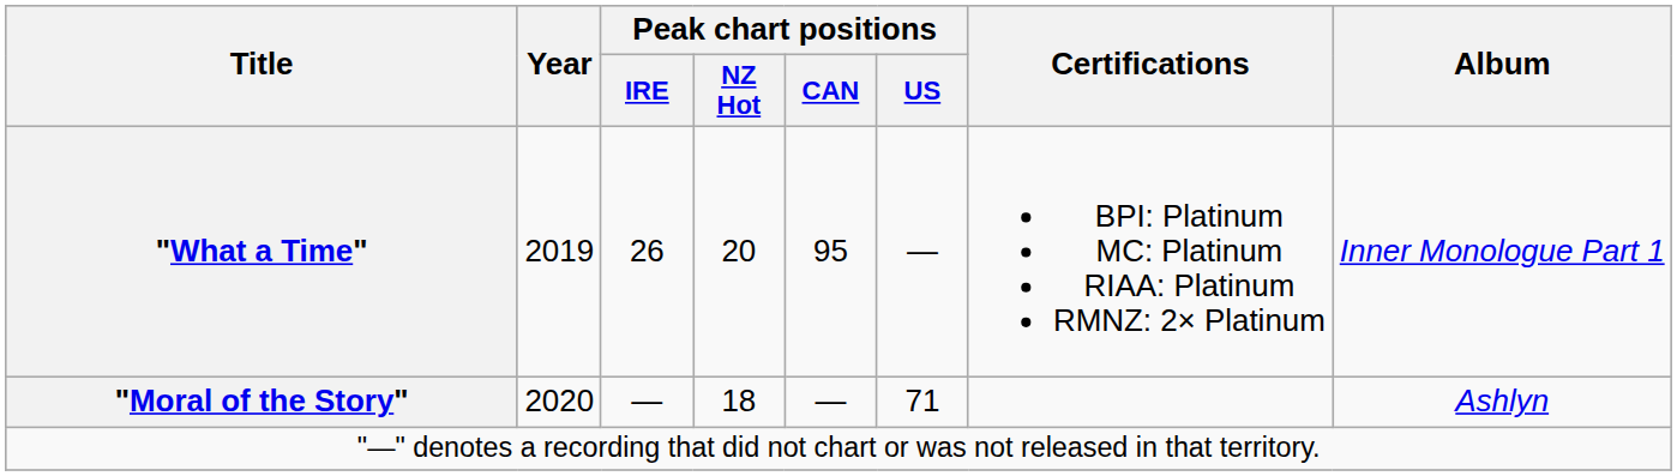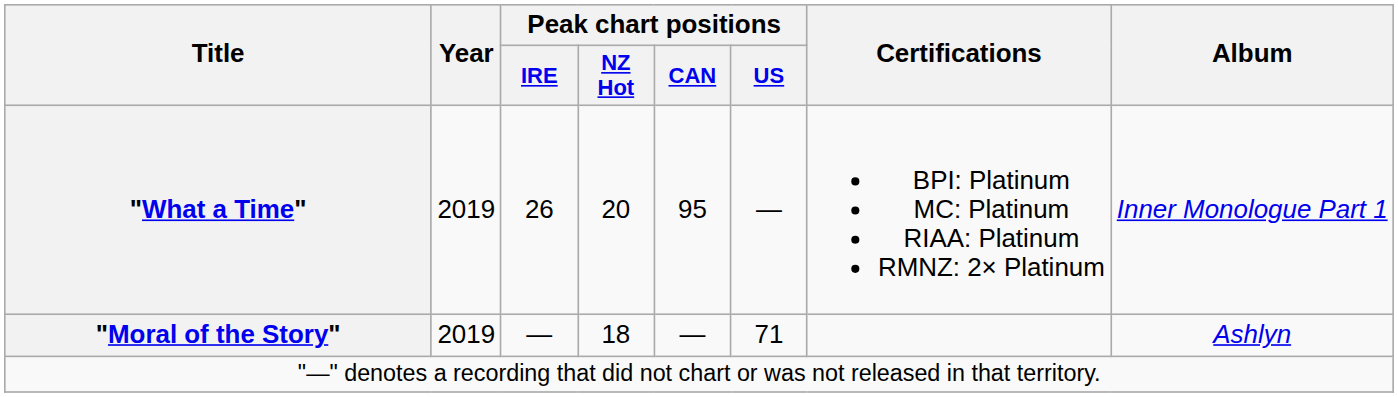 <table class="wikitable plainrowheaders" style="text-align:center;">
 <tr>
 <th scope="col" rowspan="2" style="width:16em;">Title</th>
 <th scope="col" rowspan="2" style="width:1em;">Year</th>
 <th scope="col" colspan="4">Peak chart positions</th>
 <th scope="col" rowspan="2">Certifications</th>
 <th scope="col" rowspan="2">Album</th>
 </tr>
 <tr>
 <th scope="col" style="width:3em;font-size:85%;"><a href='#'>IRE</a><br></th>
 <th scope="col" style="width:3em;font-size:85%;"><a href='#'>NZ<br>Hot</a><br></th>
 <th scope="col" style="width:3em;font-size:85%;"><a href='#'>CAN</a><br></th>
 <th scope="col" style="width:3em;font-size:85%;"><a href='#'>US</a><br></th>
 </tr>
 <tr>
 <th scope="row">"<a href='#'>What a Time</a>"<br></th>
 <td>2019</td>
 <td>26</td>
 <td>20</td>
 <td>95</td>
 <td>—</td>
 <td><br><ul><li>BPI: Platinum</li><li>MC: Platinum</li><li>RIAA: Platinum</li><li>RMNZ: 2× Platinum</li></ul></td>
 <td><em><a href='#'>Inner Monologue Part 1</a></em></td>
 </tr>
 <tr>
 <th scope="row">"<a href='#'>Moral of the Story</a>"<br></th>
-<td>2020</td>
+<td>2019</td>
 <td>—</td>
 <td>18</td>
 <td>—</td>
 <td>71</td>
 <td></td>
 <td><em><a href='#'>Ashlyn</a></em></td>
 </tr>
 <tr>
 <td colspan="8" style="font-size:90%">"—" denotes a recording that did not chart or was not released in that territory.</td>
 </tr>
 </table>
